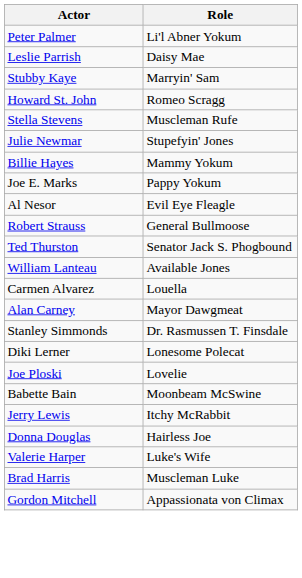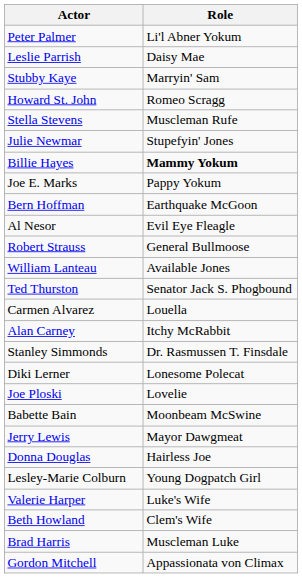 <table class=wikitable width=40%>
 <tr>
 <th width=20%>Actor</th>
 <th width="20%">Role</th>
 </tr>
 <tr>
 <td><a href='#'>Peter Palmer</a></td>
 <td>Li'l Abner Yokum</td>
 </tr>
 <tr>
 <td><a href='#'>Leslie Parrish</a></td>
 <td>Daisy Mae</td>
 </tr>
 <tr>
 <td><a href='#'>Stubby Kaye</a></td>
 <td>Marryin' Sam</td>
 </tr>
 <tr>
 <td><a href='#'>Howard St. John</a></td>
 <td>Romeo Scragg</td>
 </tr>
 <tr>
 <td><a href='#'>Stella Stevens</a></td>
 <td>Muscleman Rufe</td>
 </tr>
 <tr>
 <td><a href='#'>Julie Newmar</a></td>
 <td>Stupefyin' Jones</td>
 </tr>
 <tr>
 <td><a href='#'>Billie Hayes</a></td>
-<td>Mammy Yokum</td>
+<td><strong>Mammy Yokum</strong></td>
 </tr>
 <tr>
 <td>Joe E. Marks</td>
 <td>Pappy Yokum</td>
+</tr>
+<tr>
+<td><a href='#'>Bern Hoffman</a></td>
+<td>Earthquake McGoon</td>
 </tr>
 <tr>
 <td>Al Nesor</td>
 <td>Evil Eye Fleagle</td>
 </tr>
 <tr>
 <td><a href='#'>Robert Strauss</a></td>
 <td>General Bullmoose</td>
 </tr>
 <tr>
+<td><a href='#'>William Lanteau</a></td>
+<td>Available Jones</td>
+</tr>
+<tr>
 <td><a href='#'>Ted Thurston</a></td>
 <td>Senator Jack S. Phogbound</td>
-</tr>
-<tr>
-<td><a href='#'>William Lanteau</a></td>
-<td>Available Jones</td>
 </tr>
 <tr>
 <td>Carmen Alvarez</td>
 <td>Louella</td>
 </tr>
 <tr>
 <td><a href='#'>Alan Carney</a></td>
-<td>Mayor Dawgmeat</td>
+<td>Itchy McRabbit</td>
 </tr>
 <tr>
 <td>Stanley Simmonds</td>
 <td>Dr. Rasmussen T. Finsdale</td>
 </tr>
 <tr>
 <td>Diki Lerner</td>
 <td>Lonesome Polecat</td>
 </tr>
 <tr>
 <td><a href='#'>Joe Ploski</a></td>
 <td>Lovelie</td>
 </tr>
 <tr>
 <td>Babette Bain</td>
 <td>Moonbeam McSwine</td>
 </tr>
 <tr>
 <td><a href='#'>Jerry Lewis</a></td>
-<td>Itchy McRabbit</td>
+<td>Mayor Dawgmeat</td>
 </tr>
 <tr>
 <td><a href='#'>Donna Douglas</a></td>
 <td>Hairless Joe</td>
 </tr>
 <tr>
+<td>Lesley-Marie Colburn</td>
+<td>Young Dogpatch Girl</td>
+</tr>
+<tr>
 <td><a href='#'>Valerie Harper</a></td>
 <td>Luke's Wife</td>
+</tr>
+<tr>
+<td><a href='#'>Beth Howland</a></td>
+<td>Clem's Wife</td>
 </tr>
 <tr>
 <td><a href='#'>Brad Harris</a></td>
 <td>Muscleman Luke</td>
 </tr>
 <tr>
 <td><a href='#'>Gordon Mitchell</a></td>
 <td>Appassionata von Climax</td>
 </tr>
 </table>
